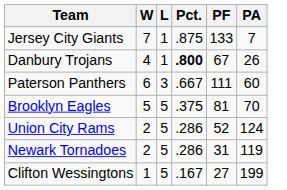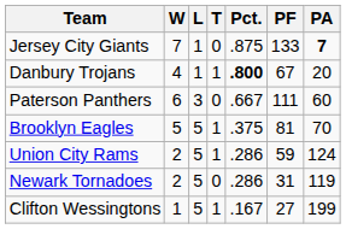 <table class="wikitable">
 <tr>
 <th>Team</th>
 <th>W</th>
 <th>L</th>
+<th>T</th>
 <th>Pct.</th>
 <th>PF</th>
 <th>PA </th>
 </tr>
 <tr align="center">
 <td align="left">Jersey City Giants</td>
 <td>7</td>
 <td>1</td>
+<td>0</td>
 <td>.875</td>
 <td>133</td>
-<td>7</td>
+<td><strong>7</strong></td>
 </tr>
 <tr align="center">
 <td align="left">Danbury Trojans</td>
 <td>4</td>
 <td>1</td>
+<td>1</td>
 <td><strong>.800</strong></td>
 <td>67</td>
-<td>26</td>
+<td>20</td>
 </tr>
 <tr align="center">
 <td align="left">Paterson Panthers</td>
 <td>6</td>
 <td>3</td>
+<td>0</td>
 <td>.667</td>
 <td>111</td>
 <td>60</td>
 </tr>
 <tr align="center">
 <td align="left"><a href='#'>Brooklyn Eagles</a></td>
 <td>5</td>
 <td>5</td>
+<td>1</td>
 <td>.375</td>
 <td>81</td>
 <td>70</td>
 </tr>
 <tr align="center">
 <td align="left"><a href='#'>Union City Rams</a></td>
 <td>2</td>
 <td>5</td>
+<td>1</td>
 <td>.286</td>
-<td>52</td>
+<td>59</td>
 <td>124</td>
 </tr>
 <tr align="center">
 <td align="left"><a href='#'>Newark Tornadoes</a></td>
 <td>2</td>
 <td>5</td>
+<td>0</td>
 <td>.286</td>
 <td>31</td>
 <td>119</td>
 </tr>
 <tr align="center">
 <td align="left">Clifton Wessingtons</td>
 <td>1</td>
 <td>5</td>
+<td>1</td>
 <td>.167</td>
 <td>27</td>
 <td>199</td>
 </tr>
 </table>
